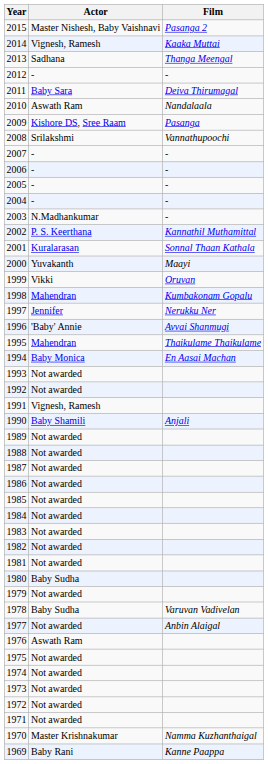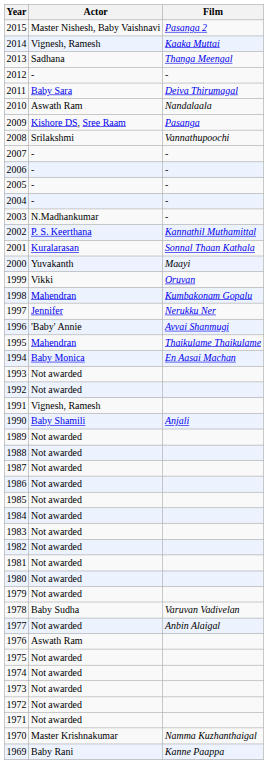 <table class="wikitable">
 <tr>
 <th>Year</th>
 <th>Actor</th>
 <th>Film</th>
 </tr>
 <tr>
 <td>2015</td>
 <td>Master Nishesh, Baby Vaishnavi</td>
 <td><em><a href='#'>Pasanga 2</a></em></td>
 </tr>
 <tr bgcolor=#edf3fe>
 <td>2014</td>
 <td>Vignesh, Ramesh</td>
 <td><em><a href='#'>Kaaka Muttai</a></em></td>
 </tr>
 <tr>
 <td>2013</td>
 <td>Sadhana</td>
 <td><em><a href='#'>Thanga Meengal</a></em></td>
 </tr>
 <tr>
 <td>2012</td>
 <td>-</td>
 <td>-</td>
 </tr>
 <tr>
 <td>2011</td>
 <td><a href='#'>Baby Sara</a></td>
 <td><em><a href='#'>Deiva Thirumagal</a></em></td>
 </tr>
 <tr>
 <td>2010</td>
 <td>Aswath Ram</td>
 <td><em>Nandalaala</em></td>
 </tr>
 <tr>
 <td>2009</td>
 <td><a href='#'>Kishore DS</a>,  <a href='#'>Sree Raam</a></td>
 <td><em><a href='#'>Pasanga</a></em></td>
 </tr>
 <tr>
 <td>2008</td>
 <td>Srilakshmi</td>
 <td><em>Vannathupoochi</em></td>
 </tr>
 <tr>
 <td>2007</td>
 <td>-</td>
 <td>-</td>
 </tr>
 <tr bgcolor=#edf3fe>
 <td>2006</td>
 <td>-</td>
 <td>-</td>
 </tr>
 <tr>
 <td>2005</td>
 <td>-</td>
 <td>-</td>
 </tr>
 <tr bgcolor=#edf3fe>
 <td>2004</td>
 <td>-</td>
 <td>-</td>
 </tr>
 <tr>
 <td>2003</td>
 <td>N.Madhankumar</td>
 <td>-</td>
 </tr>
 <tr bgcolor=#edf3fe>
 <td>2002</td>
 <td><a href='#'>P. S. Keerthana</a></td>
 <td><em><a href='#'>Kannathil Muthamittal</a></em></td>
 </tr>
 <tr>
 <td>2001</td>
 <td><a href='#'>Kuralarasan</a></td>
 <td><em><a href='#'>Sonnal Thaan Kathala</a></em></td>
 </tr>
 <tr bgcolor=#edf3fe>
 <td>2000</td>
 <td>Yuvakanth</td>
 <td><em>Maayi</em></td>
 </tr>
 <tr>
 <td>1999</td>
 <td>Vikki</td>
 <td><em><a href='#'>Oruvan</a></em></td>
 </tr>
 <tr bgcolor=#edf3fe>
 <td>1998</td>
 <td><a href='#'>Mahendran</a></td>
 <td><em><a href='#'>Kumbakonam Gopalu</a></em></td>
 </tr>
 <tr>
 <td>1997</td>
 <td><a href='#'>Jennifer</a></td>
 <td><em><a href='#'>Nerukku Ner</a></em></td>
 </tr>
 <tr bgcolor=#edf3fe>
 <td>1996</td>
 <td>'Baby' Annie</td>
 <td><em><a href='#'>Avvai Shanmugi</a></em></td>
 </tr>
 <tr>
 <td>1995</td>
 <td><a href='#'>Mahendran</a></td>
 <td><em><a href='#'>Thaikulame Thaikulame</a></em></td>
 </tr>
 <tr bgcolor=#edf3fe>
 <td>1994</td>
 <td><a href='#'>Baby Monica</a></td>
 <td><em><a href='#'>En Aasai Machan</a></em></td>
 </tr>
 <tr>
 <td>1993</td>
 <td>Not awarded</td>
 <td></td>
 </tr>
 <tr bgcolor=#edf3fe>
 <td>1992</td>
 <td>Not awarded</td>
 <td></td>
 </tr>
 <tr>
 <td>1991</td>
 <td>Vignesh, Ramesh</td>
 <td></td>
 </tr>
 <tr bgcolor=#edf3fe>
 <td>1990</td>
 <td><a href='#'>Baby Shamili</a></td>
 <td><em><a href='#'>Anjali</a></em></td>
 </tr>
 <tr>
 <td>1989</td>
 <td>Not awarded</td>
 <td></td>
 </tr>
 <tr bgcolor=#edf3fe>
 <td>1988</td>
 <td>Not awarded</td>
 <td></td>
 </tr>
 <tr>
 <td>1987</td>
 <td>Not awarded</td>
 <td></td>
 </tr>
 <tr bgcolor=#edf3fe>
 <td>1986</td>
 <td>Not awarded</td>
 <td></td>
 </tr>
 <tr>
 <td>1985</td>
 <td>Not awarded</td>
 <td></td>
 </tr>
 <tr bgcolor=#edf3fe>
 <td>1984</td>
 <td>Not awarded</td>
 <td></td>
 </tr>
 <tr>
 <td>1983</td>
 <td>Not awarded</td>
 <td></td>
 </tr>
 <tr bgcolor=#edf3fe>
 <td>1982</td>
 <td>Not awarded</td>
 <td></td>
 </tr>
 <tr>
 <td>1981</td>
 <td>Not awarded</td>
 <td></td>
 </tr>
 <tr bgcolor=#edf3fe>
 <td>1980</td>
-<td>Baby Sudha</td>
+<td>Not awarded</td>
 <td></td>
 </tr>
 <tr>
 <td>1979</td>
 <td>Not awarded</td>
 <td></td>
 </tr>
 <tr>
 <td>1978</td>
 <td>Baby Sudha</td>
 <td><em>Varuvan Vadivelan</em></td>
 </tr>
 <tr bgcolor=#edf3fe>
 <td>1977</td>
 <td>Not awarded</td>
 <td><em>Anbin Alaigal</em></td>
 </tr>
 <tr>
 <td>1976</td>
 <td>Aswath Ram</td>
 <td></td>
 </tr>
 <tr>
 <td>1975</td>
 <td>Not awarded</td>
 <td></td>
 </tr>
 <tr>
 <td>1974</td>
 <td>Not awarded</td>
 <td></td>
 </tr>
 <tr>
 <td>1973</td>
 <td>Not awarded</td>
 <td></td>
 </tr>
 <tr>
 <td>1972</td>
 <td>Not awarded</td>
 <td></td>
 </tr>
 <tr>
 <td>1971</td>
 <td>Not awarded</td>
 <td></td>
 </tr>
 <tr>
 <td>1970</td>
 <td>Master Krishnakumar</td>
 <td><em>Namma Kuzhanthaigal</em></td>
 </tr>
 <tr bgcolor=#edf3fe>
 <td>1969</td>
 <td>Baby Rani</td>
 <td><em>Kanne Paappa</em></td>
 </tr>
 </table>
